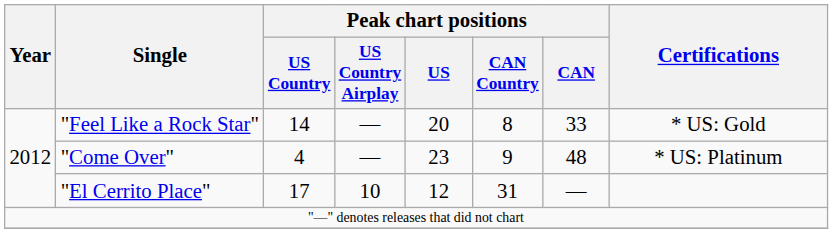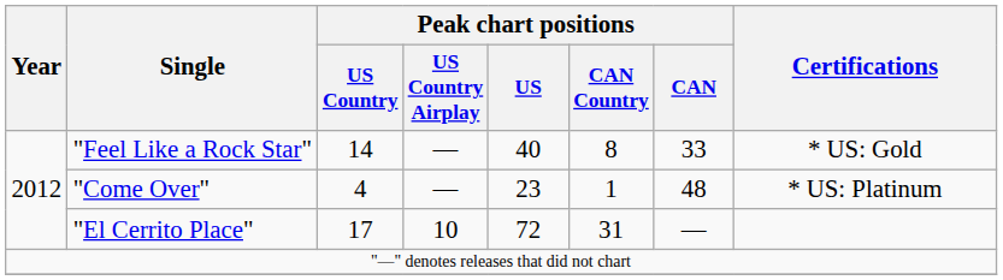 <table class="wikitable" style="text-align:center;">
 <tr>
 <th rowspan="2">Year</th>
 <th rowspan="2">Single</th>
 <th colspan="5">Peak chart positions</th>
 <th rowspan="2" style="width:10em;"><a href='#'>Certifications</a><br></th>
 </tr>
 <tr style="font-size:smaller;">
 <th width="45"><a href='#'>US Country</a><br></th>
 <th width="45"><a href='#'>US Country Airplay</a><br></th>
 <th width="45"><a href='#'>US</a><br></th>
 <th width="45"><a href='#'>CAN Country</a><br></th>
 <th width="45"><a href='#'>CAN</a><br></th>
 </tr>
 <tr>
 <td rowspan="3">2012</td>
 <td align="left">"<a href='#'>Feel Like a Rock Star</a>" </td>
 <td>14</td>
 <td>—</td>
-<td>20</td>
+<td>40</td>
 <td>8</td>
 <td>33</td>
 <td>* US: Gold</td>
 </tr>
 <tr>
 <td align="left">"<a href='#'>Come Over</a>"</td>
 <td>4</td>
 <td>—</td>
 <td>23</td>
-<td>9</td>
+<td>1</td>
 <td>48</td>
 <td>* US: Platinum</td>
 </tr>
 <tr>
 <td align="left">"<a href='#'>El Cerrito Place</a>"</td>
 <td>17</td>
 <td>10</td>
-<td>12</td>
+<td>72</td>
 <td>31</td>
 <td>—</td>
 <td></td>
 </tr>
 <tr>
 <td colspan="8" style="font-size:8pt">"—" denotes releases that did not chart</td>
 </tr>
 <tr>
 </tr>
 </table>
